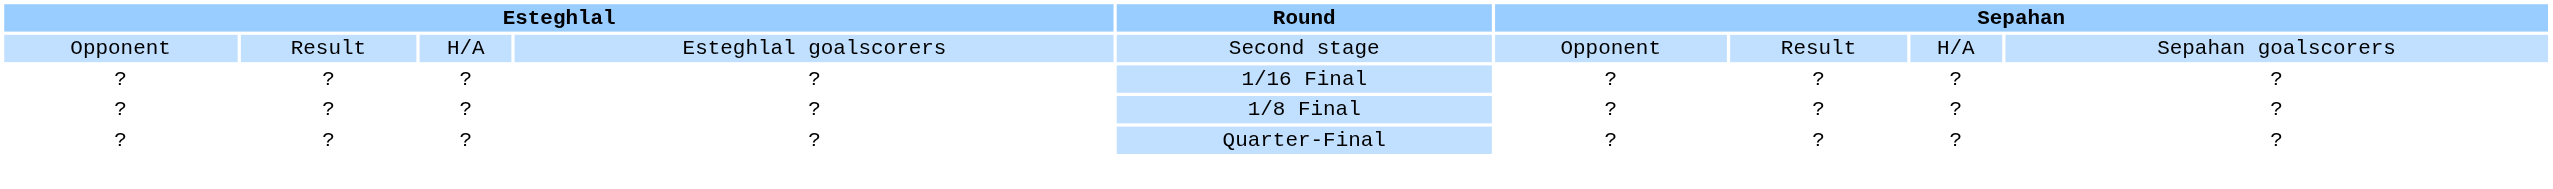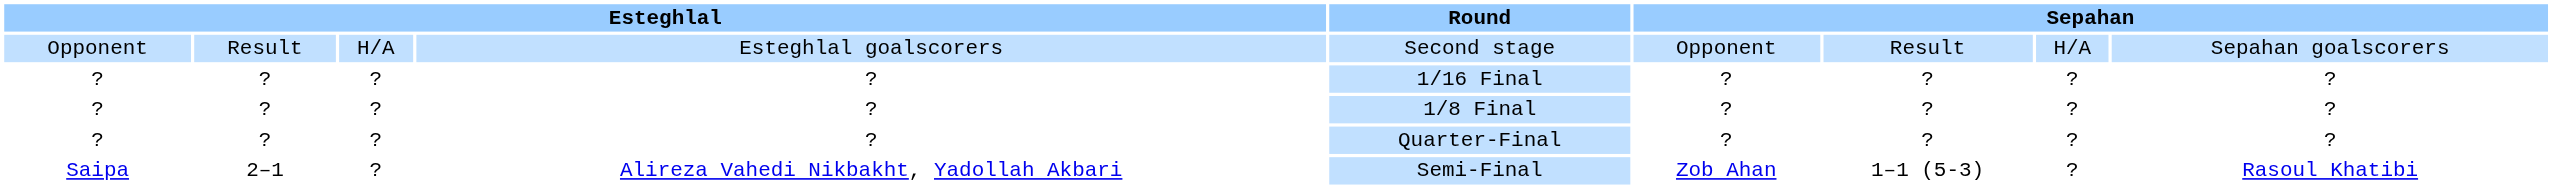 <table style="width:100%; text-align:center;">
 <tr style="vertical-align:top; background:#9cf;">
 <th colspan=4 style="width:1*">Esteghlal</th>
 <th>Round</th>
 <th colspan=4 style="width:1*">Sepahan</th>
 </tr>
 <tr style="vertical-align:top; background:#c1e0ff;">
 <td>Opponent</td>
 <td>Result</td>
 <td>H/A</td>
 <td>Esteghlal goalscorers</td>
 <td>Second stage</td>
 <td>Opponent</td>
 <td>Result</td>
 <td>H/A</td>
 <td>Sepahan goalscorers</td>
 </tr>
 <tr>
 <td>?</td>
 <td>?</td>
 <td>?</td>
 <td>?</td>
 <td style="background:#c1e0ff;">1/16 Final</td>
 <td>?</td>
 <td>?</td>
 <td>?</td>
 <td>?</td>
 </tr>
 <tr>
 <td>?</td>
 <td>?</td>
 <td>?</td>
 <td>?</td>
 <td style="background:#c1e0ff;">1/8 Final</td>
 <td>?</td>
 <td>?</td>
 <td>?</td>
 <td>?</td>
 </tr>
 <tr>
 <td>?</td>
 <td>?</td>
 <td>?</td>
 <td>?</td>
 <td style="background:#c1e0ff;">Quarter-Final</td>
 <td>?</td>
 <td>?</td>
 <td>?</td>
 <td>?</td>
 </tr>
+<tr>
+<td><a href='#'>Saipa</a></td>
+<td>2–1</td>
+<td>?</td>
+<td><a href='#'>Alireza Vahedi Nikbakht</a>, <a href='#'>Yadollah Akbari</a></td>
+<td style="background:#c1e0ff;">Semi-Final</td>
+<td><a href='#'>Zob Ahan</a></td>
+<td>1–1 (5-3)</td>
+<td>?</td>
+<td><a href='#'>Rasoul Khatibi</a></td>
+</tr>
 </table>
